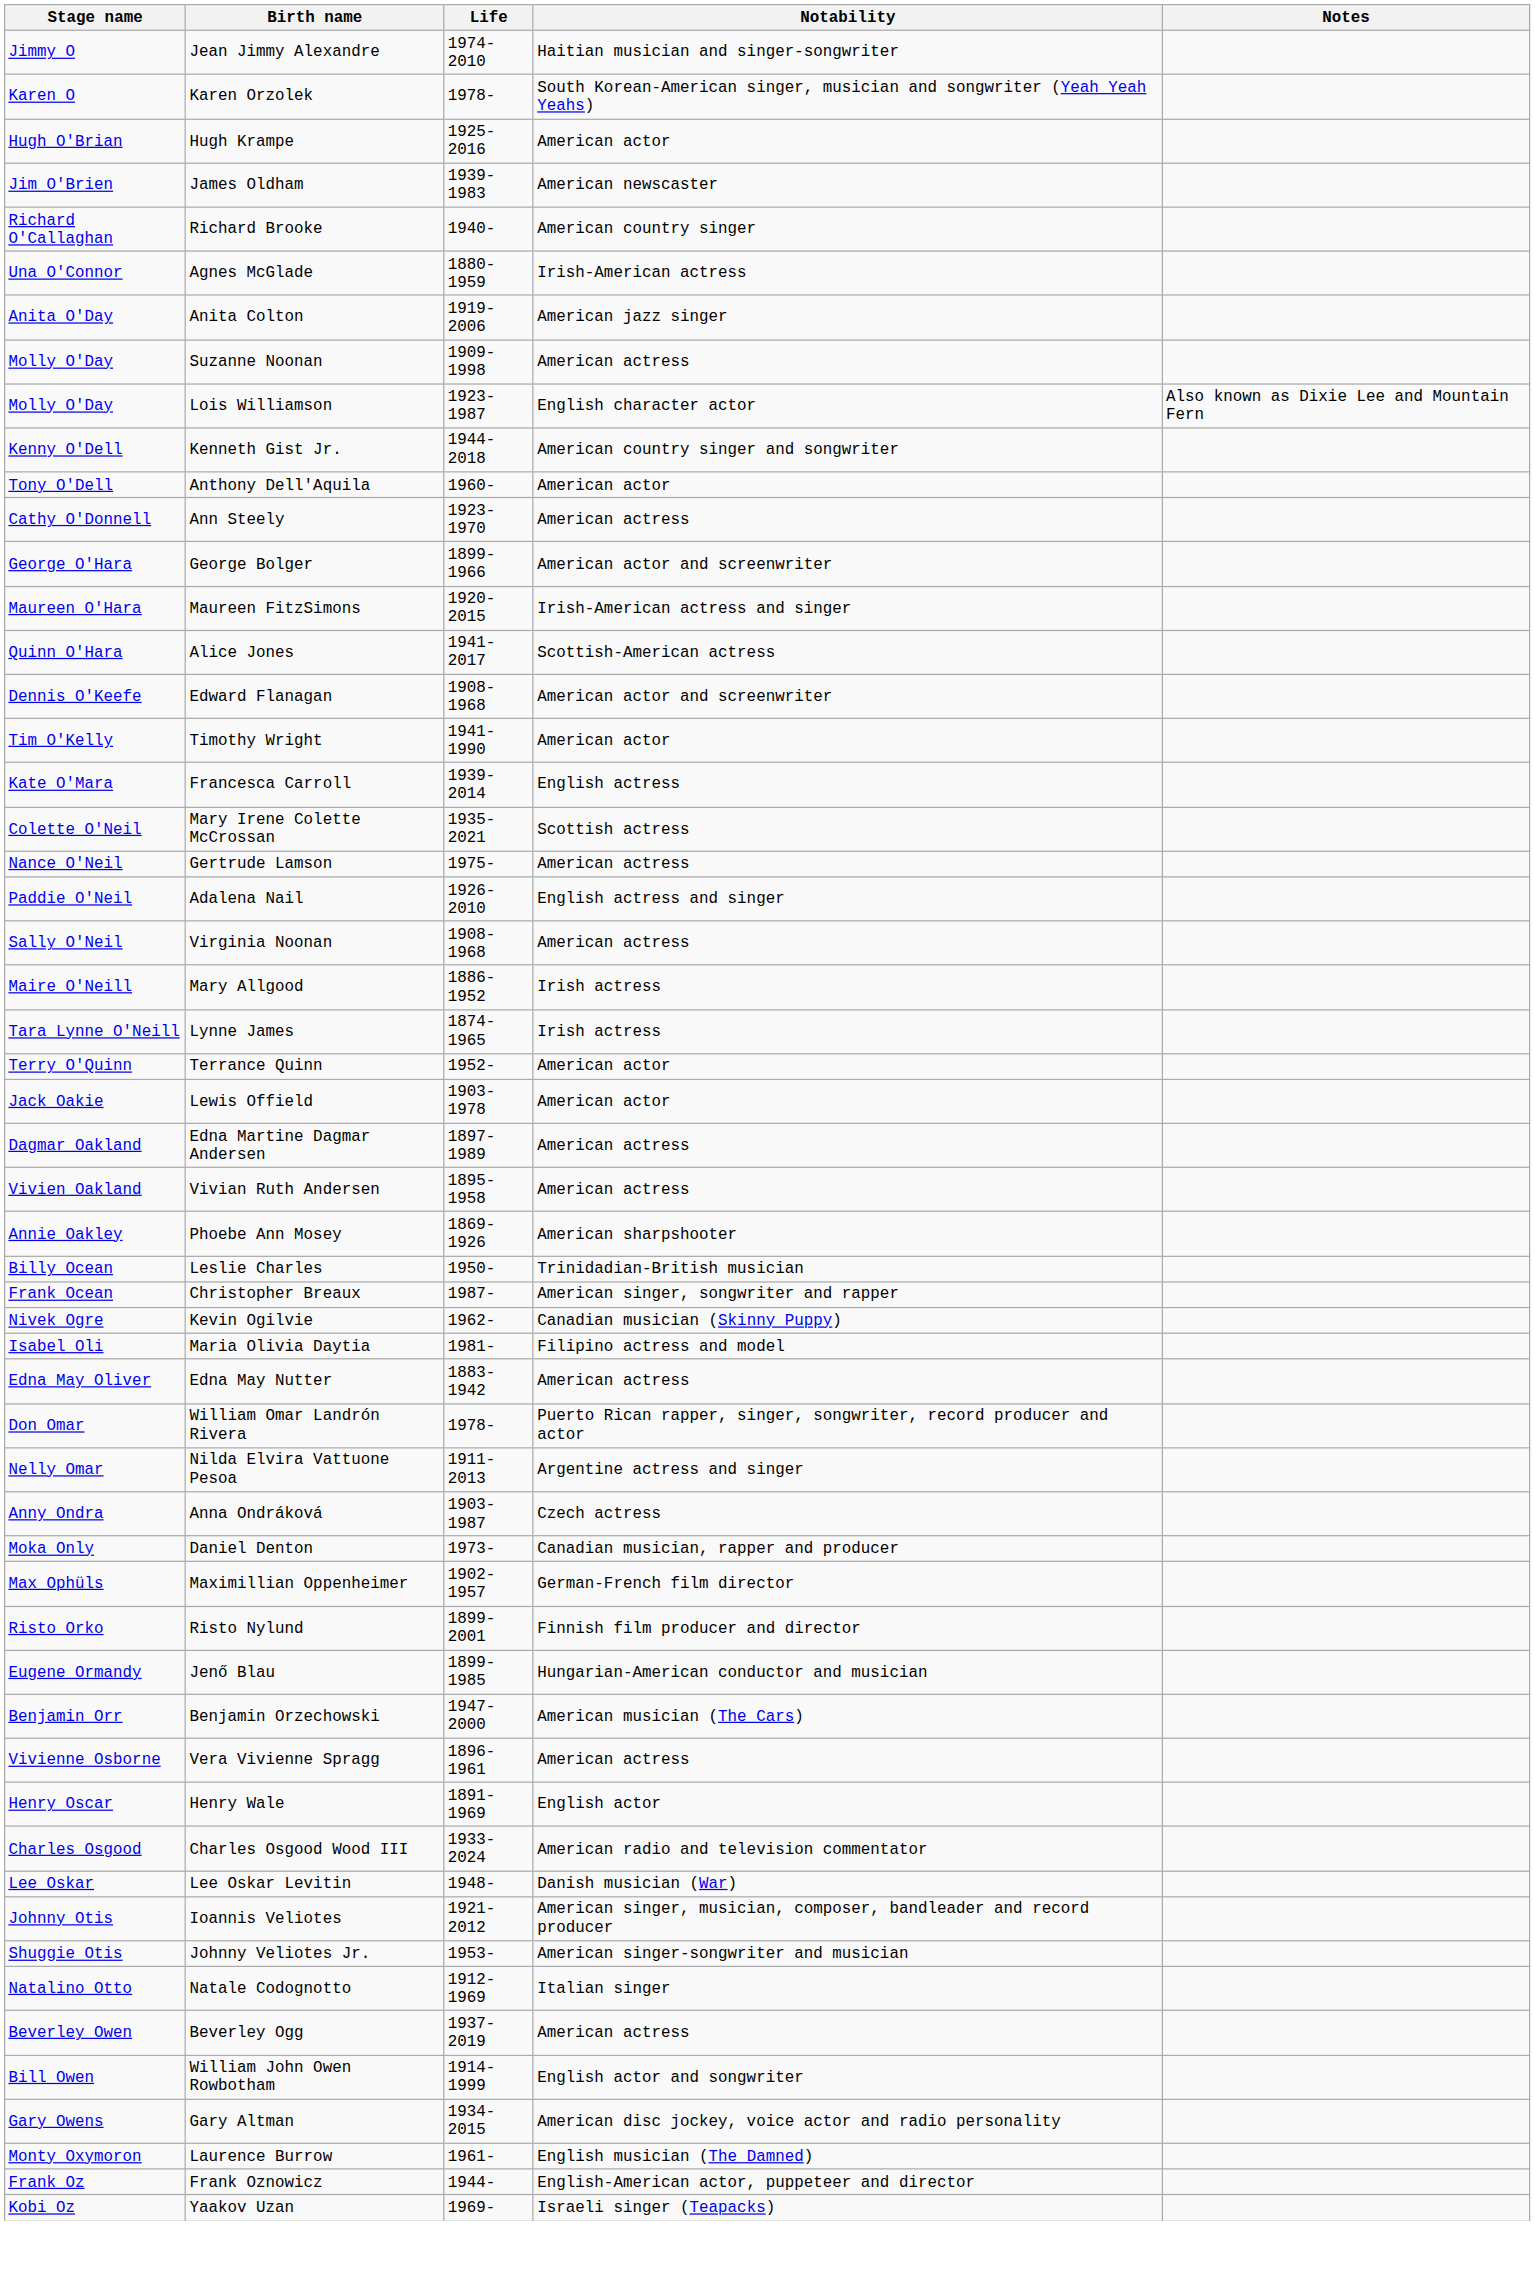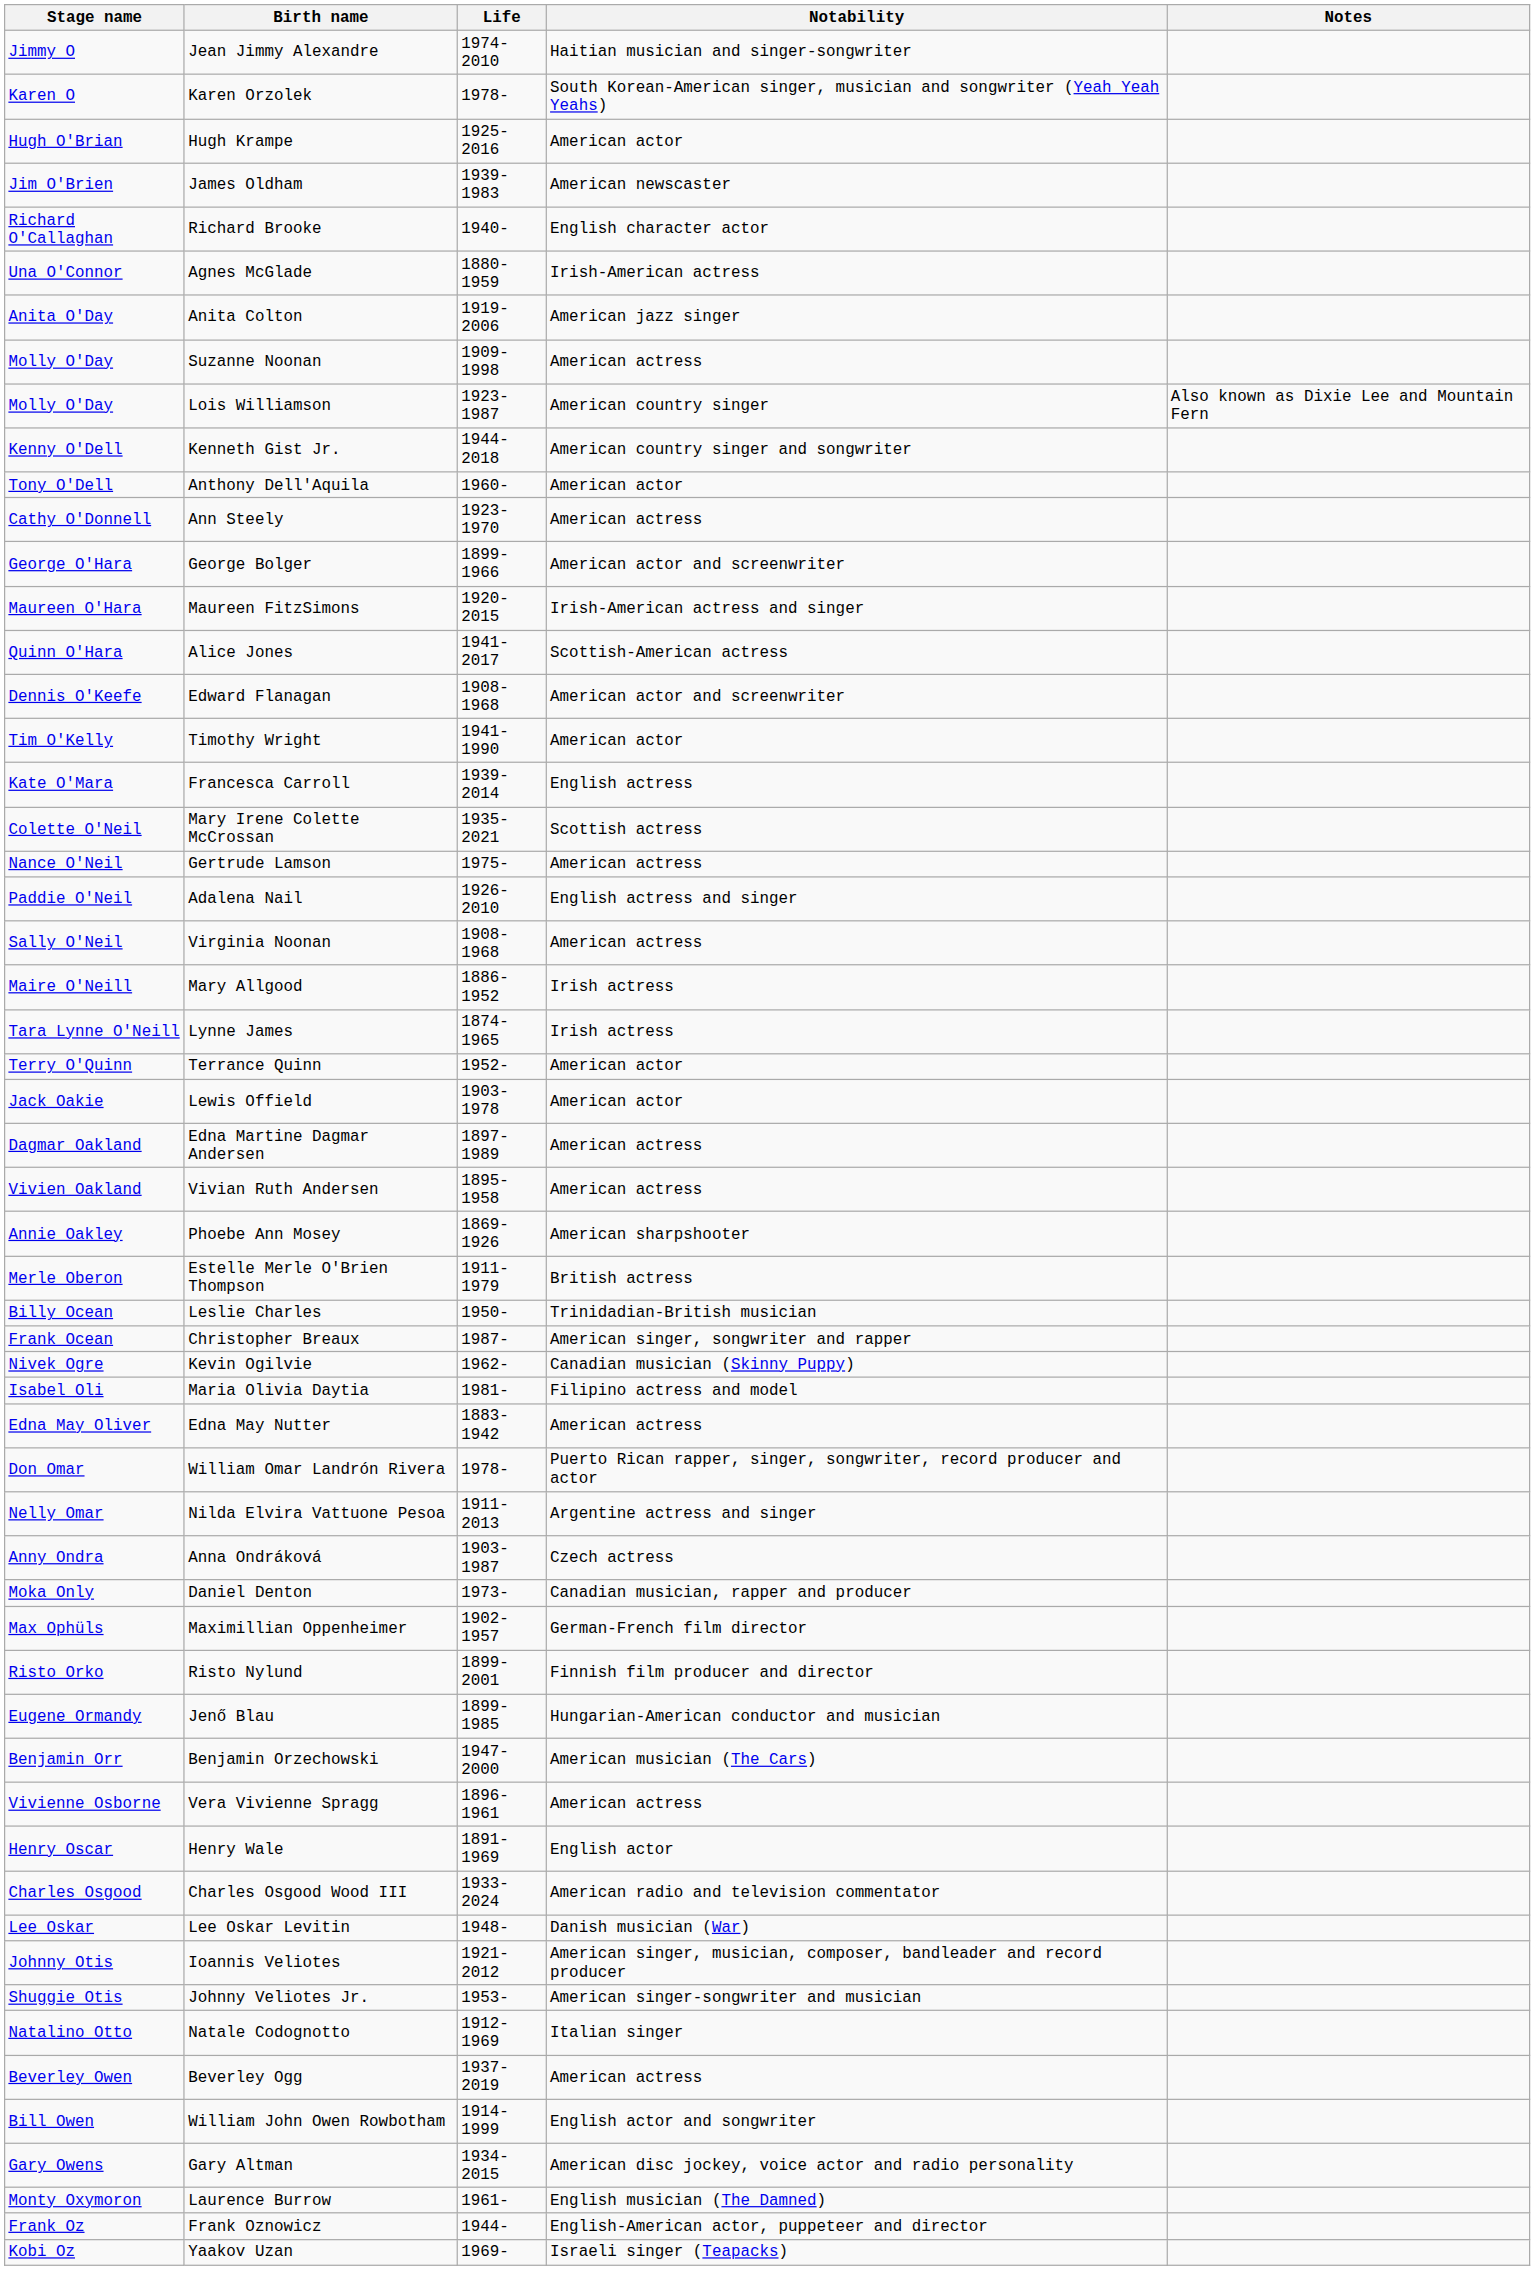 <table class="wikitable sortable">
 <tr>
 <th>Stage name</th>
 <th>Birth name</th>
 <th>Life</th>
 <th>Notability</th>
 <th>Notes</th>
 </tr>
 <tr>
 <td><a href='#'>Jimmy O</a></td>
 <td>Jean Jimmy Alexandre</td>
 <td>1974-2010</td>
 <td>Haitian musician and singer-songwriter</td>
 <td></td>
 </tr>
 <tr>
 <td><a href='#'>Karen O</a></td>
 <td>Karen Orzolek</td>
 <td>1978-</td>
 <td>South Korean-American singer, musician and songwriter (<a href='#'>Yeah Yeah Yeahs</a>)</td>
 <td></td>
 </tr>
 <tr>
 <td><a href='#'>Hugh O'Brian</a></td>
 <td>Hugh Krampe</td>
 <td>1925-2016</td>
 <td>American actor</td>
 <td></td>
 </tr>
 <tr>
 <td><a href='#'>Jim O'Brien</a></td>
 <td>James Oldham</td>
 <td>1939-1983</td>
 <td>American newscaster</td>
 <td></td>
 </tr>
 <tr>
 <td><a href='#'>Richard O'Callaghan</a></td>
 <td>Richard Brooke</td>
 <td>1940-</td>
-<td>American country singer</td>
+<td>English character actor</td>
 <td></td>
 </tr>
 <tr>
 <td><a href='#'>Una O'Connor</a></td>
 <td>Agnes McGlade</td>
 <td>1880-1959</td>
 <td>Irish-American actress</td>
 <td></td>
 </tr>
 <tr>
 <td><a href='#'>Anita O'Day</a></td>
 <td>Anita Colton</td>
 <td>1919-2006</td>
 <td>American jazz singer</td>
 <td></td>
 </tr>
 <tr>
 <td><a href='#'>Molly O'Day</a></td>
 <td>Suzanne Noonan</td>
 <td>1909-1998</td>
 <td>American actress</td>
 <td></td>
 </tr>
 <tr>
 <td><a href='#'>Molly O'Day</a></td>
 <td>Lois Williamson</td>
 <td>1923-1987</td>
-<td>English character actor</td>
+<td>American country singer</td>
 <td>Also known as Dixie Lee and Mountain Fern</td>
 </tr>
 <tr>
 <td><a href='#'>Kenny O'Dell</a></td>
 <td>Kenneth Gist Jr.</td>
 <td>1944-2018</td>
 <td>American country singer and songwriter</td>
 <td></td>
 </tr>
 <tr>
 <td><a href='#'>Tony O'Dell</a></td>
 <td>Anthony Dell'Aquila</td>
 <td>1960-</td>
 <td>American actor</td>
 <td></td>
 </tr>
 <tr>
 <td><a href='#'>Cathy O'Donnell</a></td>
 <td>Ann Steely</td>
 <td>1923-1970</td>
 <td>American actress</td>
 <td></td>
 </tr>
 <tr>
 <td><a href='#'>George O'Hara</a></td>
 <td>George Bolger</td>
 <td>1899-1966</td>
 <td>American actor and screenwriter</td>
 <td></td>
 </tr>
 <tr>
 <td><a href='#'>Maureen O'Hara</a></td>
 <td>Maureen FitzSimons</td>
 <td>1920-2015</td>
 <td>Irish-American actress and singer</td>
 <td></td>
 </tr>
 <tr>
 <td><a href='#'>Quinn O'Hara</a></td>
 <td>Alice Jones</td>
 <td>1941-2017</td>
 <td>Scottish-American actress</td>
 <td></td>
 </tr>
 <tr>
 <td><a href='#'>Dennis O'Keefe</a></td>
 <td>Edward Flanagan</td>
 <td>1908-1968</td>
 <td>American actor and screenwriter</td>
 <td></td>
 </tr>
 <tr>
 <td><a href='#'>Tim O'Kelly</a></td>
 <td>Timothy Wright</td>
 <td>1941-1990</td>
 <td>American actor</td>
 <td></td>
 </tr>
 <tr>
 <td><a href='#'>Kate O'Mara</a></td>
 <td>Francesca Carroll</td>
 <td>1939-2014</td>
 <td>English actress</td>
 <td></td>
 </tr>
 <tr>
 <td><a href='#'>Colette O'Neil</a></td>
 <td>Mary Irene Colette McCrossan</td>
 <td>1935-2021</td>
 <td>Scottish actress</td>
 <td></td>
 </tr>
 <tr>
 <td><a href='#'>Nance O'Neil</a></td>
 <td>Gertrude Lamson</td>
 <td>1975-</td>
 <td>American actress</td>
 <td></td>
 </tr>
 <tr>
 <td><a href='#'>Paddie O'Neil</a></td>
 <td>Adalena Nail</td>
 <td>1926-2010</td>
 <td>English actress and singer</td>
 <td></td>
 </tr>
 <tr>
 <td><a href='#'>Sally O'Neil</a></td>
 <td>Virginia Noonan</td>
 <td>1908-1968</td>
 <td>American actress</td>
 <td></td>
 </tr>
 <tr>
 <td><a href='#'>Maire O'Neill</a></td>
 <td>Mary Allgood</td>
 <td>1886-1952</td>
 <td>Irish actress</td>
 <td></td>
 </tr>
 <tr>
 <td><a href='#'>Tara Lynne O'Neill</a></td>
 <td>Lynne James</td>
 <td>1874-1965</td>
 <td>Irish actress</td>
 <td></td>
 </tr>
 <tr>
 <td><a href='#'>Terry O'Quinn</a></td>
 <td>Terrance Quinn</td>
 <td>1952-</td>
 <td>American actor</td>
 <td></td>
 </tr>
 <tr>
 <td><a href='#'>Jack Oakie</a></td>
 <td>Lewis Offield</td>
 <td>1903-1978</td>
 <td>American actor</td>
 <td></td>
 </tr>
 <tr>
 <td><a href='#'>Dagmar Oakland</a></td>
 <td>Edna Martine Dagmar Andersen</td>
 <td>1897-1989</td>
 <td>American actress</td>
 <td></td>
 </tr>
 <tr>
 <td><a href='#'>Vivien Oakland</a></td>
 <td>Vivian Ruth Andersen</td>
 <td>1895-1958</td>
 <td>American actress</td>
 <td></td>
 </tr>
 <tr>
 <td><a href='#'>Annie Oakley</a></td>
 <td>Phoebe Ann Mosey</td>
 <td>1869-1926</td>
 <td>American sharpshooter</td>
+<td></td>
+</tr>
+<tr>
+<td><a href='#'>Merle Oberon</a></td>
+<td>Estelle Merle O'Brien Thompson</td>
+<td>1911-1979</td>
+<td>British actress</td>
 <td></td>
 </tr>
 <tr>
 <td><a href='#'>Billy Ocean</a></td>
 <td>Leslie Charles</td>
 <td>1950-</td>
 <td>Trinidadian-British musician</td>
 <td></td>
 </tr>
 <tr>
 <td><a href='#'>Frank Ocean</a></td>
 <td>Christopher Breaux</td>
 <td>1987-</td>
 <td>American singer, songwriter and rapper</td>
 <td></td>
 </tr>
 <tr>
 <td><a href='#'>Nivek Ogre</a></td>
 <td>Kevin Ogilvie</td>
 <td>1962-</td>
 <td>Canadian musician (<a href='#'>Skinny Puppy</a>)</td>
 <td></td>
 </tr>
 <tr>
 <td><a href='#'>Isabel Oli</a></td>
 <td>Maria Olivia Daytia</td>
 <td>1981-</td>
 <td>Filipino actress and model</td>
 <td></td>
 </tr>
 <tr>
 <td><a href='#'>Edna May Oliver</a></td>
 <td>Edna May Nutter</td>
 <td>1883-1942</td>
 <td>American actress</td>
 <td></td>
 </tr>
 <tr>
 <td><a href='#'>Don Omar</a></td>
 <td>William Omar Landrón Rivera</td>
 <td>1978-</td>
 <td>Puerto Rican rapper, singer, songwriter, record producer and actor</td>
 <td></td>
 </tr>
 <tr>
 <td><a href='#'>Nelly Omar</a></td>
 <td>Nilda Elvira Vattuone Pesoa</td>
 <td>1911-2013</td>
 <td>Argentine actress and singer</td>
 <td></td>
 </tr>
 <tr>
 <td><a href='#'>Anny Ondra</a></td>
 <td>Anna Ondráková</td>
 <td>1903-1987</td>
 <td>Czech actress</td>
 <td></td>
 </tr>
 <tr>
 <td><a href='#'>Moka Only</a></td>
 <td>Daniel Denton</td>
 <td>1973-</td>
 <td>Canadian musician, rapper and producer</td>
 <td></td>
 </tr>
 <tr>
 <td><a href='#'>Max Ophüls</a></td>
 <td>Maximillian Oppenheimer</td>
 <td>1902-1957</td>
 <td>German-French film director</td>
 <td></td>
 </tr>
 <tr>
 <td><a href='#'>Risto Orko</a></td>
 <td>Risto Nylund</td>
 <td>1899-2001</td>
 <td>Finnish film producer and director</td>
 <td></td>
 </tr>
 <tr>
 <td><a href='#'>Eugene Ormandy</a></td>
 <td>Jenő Blau</td>
 <td>1899-1985</td>
 <td>Hungarian-American conductor and musician</td>
 <td></td>
 </tr>
 <tr>
 <td><a href='#'>Benjamin Orr</a></td>
 <td>Benjamin Orzechowski</td>
 <td>1947-2000</td>
 <td>American musician (<a href='#'>The Cars</a>)</td>
 <td></td>
 </tr>
 <tr>
 <td><a href='#'>Vivienne Osborne</a></td>
 <td>Vera Vivienne Spragg</td>
 <td>1896-1961</td>
 <td>American actress</td>
 <td></td>
 </tr>
 <tr>
 <td><a href='#'>Henry Oscar</a></td>
 <td>Henry Wale</td>
 <td>1891-1969</td>
 <td>English actor</td>
 <td></td>
 </tr>
 <tr>
 <td><a href='#'>Charles Osgood</a></td>
 <td>Charles Osgood Wood III</td>
 <td>1933-2024</td>
 <td>American radio and television commentator</td>
 <td></td>
 </tr>
 <tr>
 <td><a href='#'>Lee Oskar</a></td>
 <td>Lee Oskar Levitin</td>
 <td>1948-</td>
 <td>Danish musician (<a href='#'>War</a>)</td>
 <td></td>
 </tr>
 <tr>
 <td><a href='#'>Johnny Otis</a></td>
 <td>Ioannis Veliotes</td>
 <td>1921-2012</td>
 <td>American singer, musician, composer, bandleader and record producer</td>
 <td></td>
 </tr>
 <tr>
 <td><a href='#'>Shuggie Otis</a></td>
 <td>Johnny Veliotes Jr.</td>
 <td>1953-</td>
 <td>American singer-songwriter and musician</td>
 <td></td>
 </tr>
 <tr>
 <td><a href='#'>Natalino Otto</a></td>
 <td>Natale Codognotto</td>
 <td>1912-1969</td>
 <td>Italian singer</td>
 <td></td>
 </tr>
 <tr>
 <td><a href='#'>Beverley Owen</a></td>
 <td>Beverley Ogg</td>
 <td>1937-2019</td>
 <td>American actress</td>
 <td></td>
 </tr>
 <tr>
 <td><a href='#'>Bill Owen</a></td>
 <td>William John Owen Rowbotham</td>
 <td>1914-1999</td>
 <td>English actor and songwriter</td>
 <td></td>
 </tr>
 <tr>
 <td><a href='#'>Gary Owens</a></td>
 <td>Gary Altman</td>
 <td>1934-2015</td>
 <td>American disc jockey, voice actor and radio personality</td>
 <td></td>
 </tr>
 <tr>
 <td><a href='#'>Monty Oxymoron</a></td>
 <td>Laurence Burrow</td>
 <td>1961-</td>
 <td>English musician (<a href='#'>The Damned</a>)</td>
 <td></td>
 </tr>
 <tr>
 <td><a href='#'>Frank Oz</a></td>
 <td>Frank Oznowicz</td>
 <td>1944-</td>
 <td>English-American actor, puppeteer and director</td>
 <td></td>
 </tr>
 <tr>
 <td><a href='#'>Kobi Oz</a></td>
 <td>Yaakov Uzan</td>
 <td>1969-</td>
 <td>Israeli singer (<a href='#'>Teapacks</a>)</td>
 <td></td>
 </tr>
 </table>
